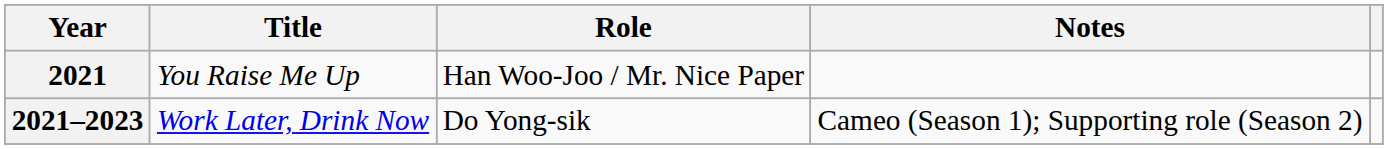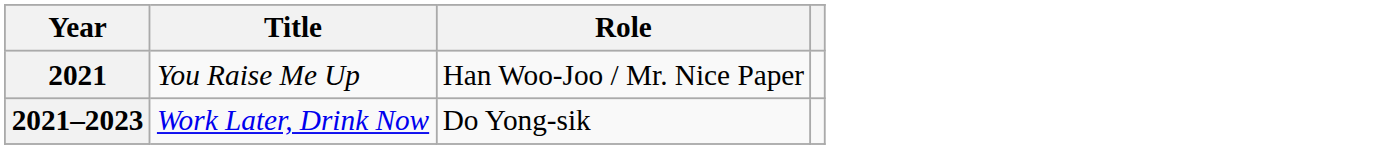 <table class="wikitable plainrowheaders sortable">
 <tr>
 <th scope="col">Year</th>
 <th scope="col">Title</th>
 <th scope="col">Role</th>
-<th scope="col" class="unsortable">Notes</th>
 <th scope="col" class="unsortable"></th>
 </tr>
 <tr>
 <th scope="row">2021</th>
 <td><em> You Raise Me Up </em></td>
 <td>Han Woo-Joo / Mr. Nice Paper</td>
-<td></td>
 <td style="text-align:center"></td>
 </tr>
 <tr>
 <th scope="row">2021–2023</th>
 <td><em><a href='#'>Work Later, Drink Now</a></em></td>
 <td>Do Yong-sik</td>
-<td>Cameo (Season 1); Supporting role (Season 2)</td>
 <td style="text-align:center"></td>
 </tr>
 </table>
